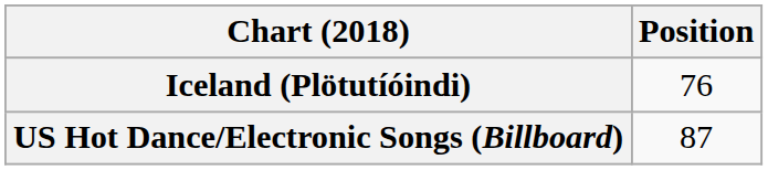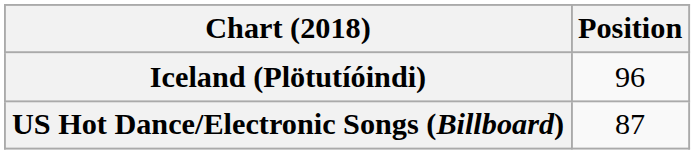 <table class="wikitable plainrowheaders" style="text-align:center">
 <tr>
 <th scope="col">Chart (2018)</th>
 <th scope="col">Position</th>
 </tr>
 <tr>
 <th scope="row">Iceland (Plötutíóindi)</th>
-<td>76</td>
+<td>96</td>
 </tr>
 <tr>
 <th scope="row">US Hot Dance/Electronic Songs (<em>Billboard</em>)</th>
 <td>87</td>
 </tr>
 </table>
